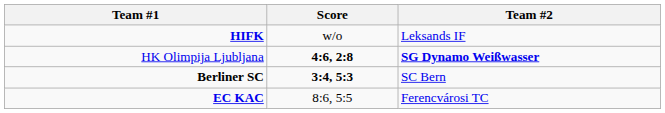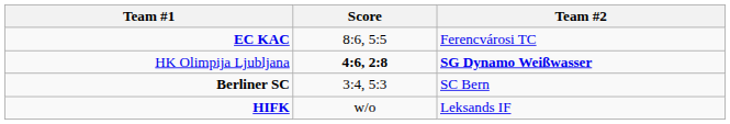 <table class="wikitable" style="text-align: center;">
 <tr>
 <th width=22%>Team #1</th>
 <th width=11%>Score</th>
 <th width=22%>Team #2</th>
 </tr>
 <tr>
-<td style="text-align: right;"><strong><a href='#'>HIFK</a></strong> </td>
-<td>w/o</td>
-<td style="text-align: left;"> <a href='#'>Leksands IF</a></td>
+<td style="text-align: right;"><strong><a href='#'>EC KAC</a></strong> </td>
+<td>8:6, 5:5</td>
+<td style="text-align: left;"> <a href='#'>Ferencvárosi TC</a></td>
 </tr>
 <tr>
 <td style="text-align: right;"><a href='#'>HK Olimpija Ljubljana</a> </td>
 <td><strong>4:6, 2:8</strong></td>
 <td style="text-align: left;"> <strong><a href='#'>SG Dynamo Weißwasser</a></strong></td>
 </tr>
 <tr>
 <td style="text-align: right;"><strong>Berliner SC</strong> </td>
-<td><strong>3:4, 5:3</strong></td>
+<td>3:4, 5:3</td>
 <td style="text-align: left;"> <a href='#'>SC Bern</a></td>
 </tr>
 <tr>
-<td style="text-align: right;"><strong><a href='#'>EC KAC</a></strong> </td>
-<td>8:6, 5:5</td>
-<td style="text-align: left;"> <a href='#'>Ferencvárosi TC</a></td>
+<td style="text-align: right;"><strong><a href='#'>HIFK</a></strong> </td>
+<td>w/o</td>
+<td style="text-align: left;"> <a href='#'>Leksands IF</a></td>
 </tr>
 </table>
